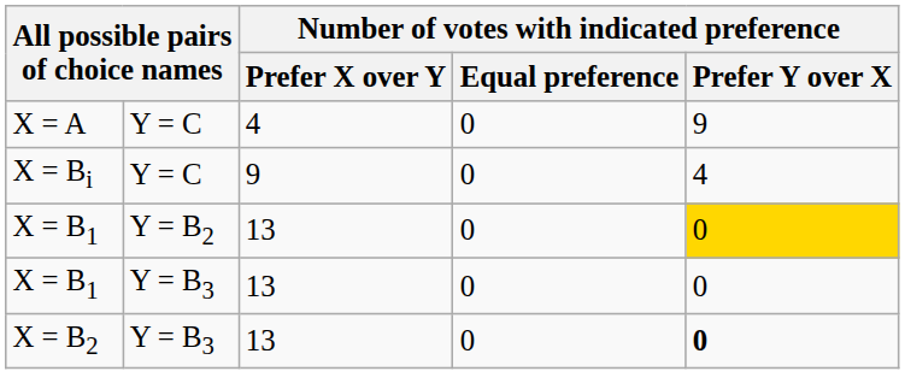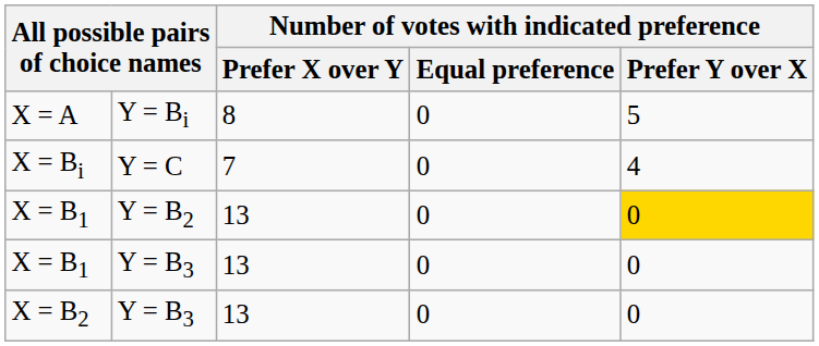 <table class="wikitable">
 <tr>
 <th colspan=2 rowspan=2>All possible pairs<br>of choice names</th>
 <th colspan=3>Number of votes with indicated preference</th>
 </tr>
 <tr>
 <th>Prefer X over Y</th>
 <th>Equal preference</th>
 <th>Prefer Y over X</th>
 </tr>
 <tr>
 <td>X = A</td>
-<td>Y = C</td>
-<td>4</td>
+<td>Y = B<sub>i</sub></td>
+<td>8</td>
 <td>0</td>
-<td>9</td>
+<td>5</td>
 </tr>
 <tr>
 <td>X = B<sub>i</sub></td>
 <td>Y = C</td>
-<td>9</td>
+<td>7</td>
 <td>0</td>
 <td>4</td>
 </tr>
 <tr>
 <td>X = B<sub>1</sub></td>
 <td>Y = B<sub>2</sub></td>
 <td>13</td>
 <td>0</td>
 <td style="background: gold;">0</td>
 </tr>
 <tr>
 <td>X = B<sub>1</sub></td>
 <td>Y = B<sub>3</sub></td>
 <td>13</td>
 <td>0</td>
 <td>0</td>
 </tr>
 <tr>
 <td>X = B<sub>2</sub></td>
 <td>Y = B<sub>3</sub></td>
 <td>13</td>
 <td>0</td>
-<td><strong>0</strong></td>
+<td>0</td>
 </tr>
 </table>
